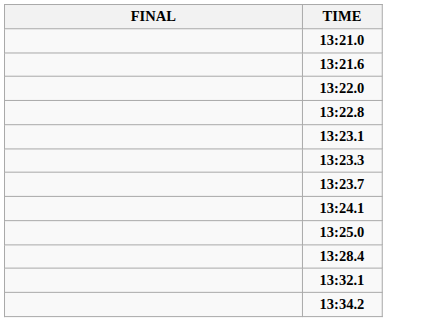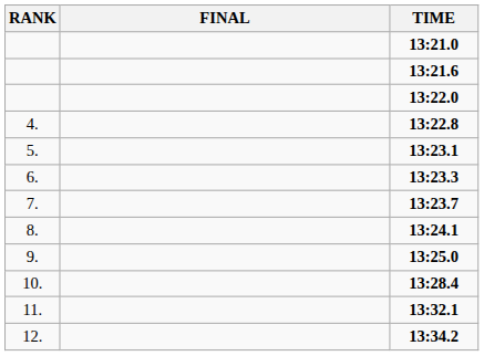 <table class="wikitable" style="border-collapse: collapse; font-size: 90%;">
 <tr>
+<th>RANK</th>
 <th style="width: 20em">FINAL</th>
 <th style="width: 5em">TIME</th>
 </tr>
 <tr>
+<td align="center"></td>
 <td></td>
 <td align="center"><strong>13:21.0</strong></td>
 </tr>
 <tr>
+<td align="center"></td>
 <td></td>
 <td align="center"><strong>13:21.6 </strong></td>
 </tr>
 <tr>
+<td align="center"></td>
 <td></td>
 <td align="center"><strong>13:22.0</strong></td>
 </tr>
 <tr>
+<td align="center">4.</td>
 <td></td>
 <td align="center"><strong>13:22.8 </strong></td>
 </tr>
 <tr>
+<td align="center">5.</td>
 <td></td>
 <td align="center"><strong>13:23.1 </strong></td>
 </tr>
 <tr>
+<td align="center">6.</td>
 <td></td>
 <td align="center"><strong>13:23.3</strong></td>
 </tr>
 <tr>
+<td align="center">7.</td>
 <td></td>
 <td align="center"><strong>13:23.7 </strong></td>
 </tr>
 <tr>
+<td align="center">8.</td>
 <td></td>
 <td align="center"><strong>13:24.1</strong></td>
 </tr>
 <tr>
+<td align="center">9.</td>
 <td></td>
 <td align="center"><strong>13:25.0 </strong></td>
 </tr>
 <tr>
+<td align="center">10.</td>
 <td></td>
 <td align="center"><strong>13:28.4 </strong></td>
 </tr>
 <tr>
+<td align="center">11.</td>
 <td></td>
 <td align="center"><strong>13:32.1</strong></td>
 </tr>
 <tr>
+<td align="center">12.</td>
 <td></td>
 <td align="center"><strong>13:34.2</strong></td>
 </tr>
 </table>
